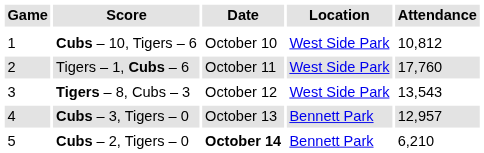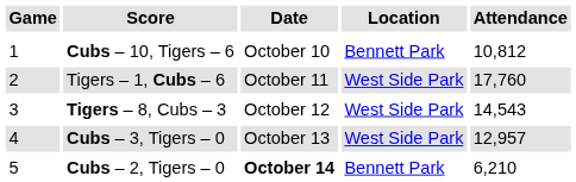 <table border="0" cellspacing="3" cellpadding="3">
 <tr style="background: #e3e3e3;">
 <th>Game</th>
 <th>Score</th>
 <th>Date</th>
 <th>Location</th>
 <th>Attendance</th>
 </tr>
 <tr style="background: #e3e3e3;">
 </tr>
 <tr>
 <td>1</td>
 <td><strong>Cubs</strong> – 10, Tigers – 6</td>
 <td>October 10</td>
-<td><a href='#'>West Side Park</a></td>
+<td><a href='#'>Bennett Park</a></td>
 <td>10,812</td>
 </tr>
 <tr style="background: #e3e3e3;">
 <td>2</td>
 <td>Tigers – 1, <strong>Cubs</strong> – 6</td>
 <td>October 11</td>
 <td><a href='#'>West Side Park</a></td>
 <td>17,760</td>
 </tr>
 <tr>
 <td>3</td>
 <td><strong>Tigers</strong> – 8, Cubs – 3</td>
 <td>October 12</td>
 <td><a href='#'>West Side Park</a></td>
-<td>13,543</td>
+<td>14,543</td>
 </tr>
 <tr style="background: #e3e3e3;">
 <td>4</td>
 <td><strong>Cubs</strong> – 3, Tigers – 0</td>
 <td>October 13</td>
-<td><a href='#'>Bennett Park</a></td>
+<td><a href='#'>West Side Park</a></td>
 <td>12,957</td>
 </tr>
 <tr>
 <td>5</td>
 <td><strong>Cubs</strong> – 2, Tigers – 0</td>
 <td><strong>October 14</strong></td>
 <td><a href='#'>Bennett Park</a></td>
 <td>6,210</td>
 </tr>
 <tr style="background: #e3e3e3;">
 </tr>
 </table>
